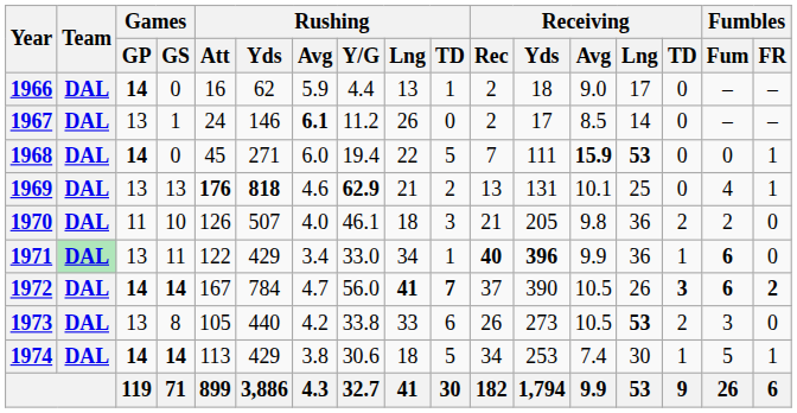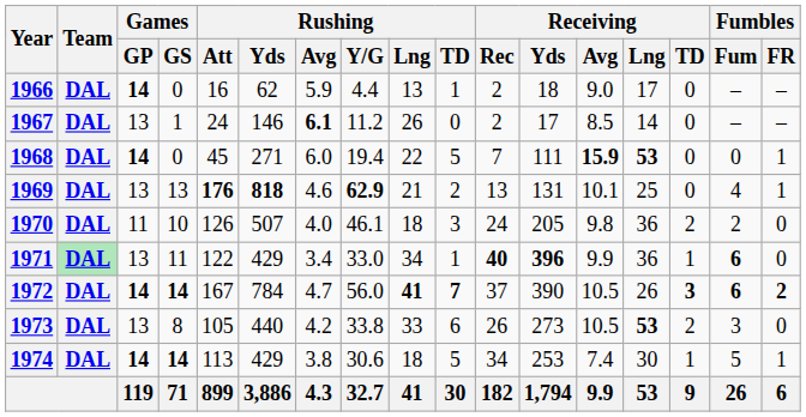 <table class= "wikitable" style="text-align:center;">
 <tr>
 <th rowspan="2">Year</th>
 <th rowspan="2">Team</th>
 <th colspan="2">Games</th>
 <th colspan="6">Rushing</th>
 <th colspan="5">Receiving</th>
 <th colspan="2">Fumbles</th>
 </tr>
 <tr>
 <th>GP</th>
 <th>GS</th>
 <th>Att</th>
 <th>Yds</th>
 <th>Avg</th>
 <th>Y/G</th>
 <th>Lng</th>
 <th>TD</th>
 <th>Rec</th>
 <th>Yds</th>
 <th>Avg</th>
 <th>Lng</th>
 <th>TD</th>
 <th>Fum</th>
 <th>FR</th>
 </tr>
 <tr>
 <th><a href='#'>1966</a></th>
 <th><a href='#'>DAL</a></th>
 <td><strong>14</strong></td>
 <td>0</td>
 <td>16</td>
 <td>62</td>
 <td>5.9</td>
 <td>4.4</td>
 <td>13</td>
 <td>1</td>
 <td>2</td>
 <td>18</td>
 <td>9.0</td>
 <td>17</td>
 <td>0</td>
 <td>–</td>
 <td>–</td>
 </tr>
 <tr>
 <th><a href='#'>1967</a></th>
 <th><a href='#'>DAL</a></th>
 <td>13</td>
 <td>1</td>
 <td>24</td>
 <td>146</td>
 <td><strong>6.1</strong></td>
 <td>11.2</td>
 <td>26</td>
 <td>0</td>
 <td>2</td>
 <td>17</td>
 <td>8.5</td>
 <td>14</td>
 <td>0</td>
 <td>–</td>
 <td>–</td>
 </tr>
 <tr>
 <th><a href='#'>1968</a></th>
 <th><a href='#'>DAL</a></th>
 <td><strong>14</strong></td>
 <td>0</td>
 <td>45</td>
 <td>271</td>
 <td>6.0</td>
 <td>19.4</td>
 <td>22</td>
 <td>5</td>
 <td>7</td>
 <td>111</td>
 <td><strong>15.9</strong></td>
 <td><strong>53</strong></td>
 <td>0</td>
 <td>0</td>
 <td>1</td>
 </tr>
 <tr>
 <th><a href='#'>1969</a></th>
 <th><a href='#'>DAL</a></th>
 <td>13</td>
 <td>13</td>
 <td><strong>176</strong></td>
 <td><strong>818</strong></td>
 <td>4.6</td>
 <td><strong>62.9</strong></td>
 <td>21</td>
 <td>2</td>
 <td>13</td>
 <td>131</td>
 <td>10.1</td>
 <td>25</td>
 <td>0</td>
 <td>4</td>
 <td>1</td>
 </tr>
 <tr>
 <th><a href='#'>1970</a></th>
 <th><a href='#'>DAL</a></th>
 <td>11</td>
 <td>10</td>
 <td>126</td>
 <td>507</td>
 <td>4.0</td>
 <td>46.1</td>
 <td>18</td>
 <td>3</td>
-<td>21</td>
+<td>24</td>
 <td>205</td>
 <td>9.8</td>
 <td>36</td>
 <td>2</td>
 <td>2</td>
 <td>0</td>
 </tr>
 <tr>
 <th><a href='#'>1971</a></th>
 <th style="background:#afe6ba;"><a href='#'>DAL</a></th>
 <td>13</td>
 <td>11</td>
 <td>122</td>
 <td>429</td>
 <td>3.4</td>
 <td>33.0</td>
 <td>34</td>
 <td>1</td>
 <td><strong>40</strong></td>
 <td><strong>396</strong></td>
 <td>9.9</td>
 <td>36</td>
 <td>1</td>
 <td><strong>6</strong></td>
 <td>0</td>
 </tr>
 <tr>
 <th><a href='#'>1972</a></th>
 <th><a href='#'>DAL</a></th>
 <td><strong>14</strong></td>
 <td><strong>14</strong></td>
 <td>167</td>
 <td>784</td>
 <td>4.7</td>
 <td>56.0</td>
 <td><strong>41</strong></td>
 <td><strong>7</strong></td>
 <td>37</td>
 <td>390</td>
 <td>10.5</td>
 <td>26</td>
 <td><strong>3</strong></td>
 <td><strong>6</strong></td>
 <td><strong>2</strong></td>
 </tr>
 <tr>
 <th><a href='#'>1973</a></th>
 <th><a href='#'>DAL</a></th>
 <td>13</td>
 <td>8</td>
 <td>105</td>
 <td>440</td>
 <td>4.2</td>
 <td>33.8</td>
 <td>33</td>
 <td>6</td>
 <td>26</td>
 <td>273</td>
 <td>10.5</td>
 <td><strong>53</strong></td>
 <td>2</td>
 <td>3</td>
 <td>0</td>
 </tr>
 <tr>
 <th><a href='#'>1974</a></th>
 <th><a href='#'>DAL</a></th>
 <td><strong>14</strong></td>
 <td><strong>14</strong></td>
 <td>113</td>
 <td>429</td>
 <td>3.8</td>
 <td>30.6</td>
 <td>18</td>
 <td>5</td>
 <td>34</td>
 <td>253</td>
 <td>7.4</td>
 <td>30</td>
 <td>1</td>
 <td>5</td>
 <td>1</td>
 </tr>
 <tr>
 <th colspan="2"></th>
 <th>119</th>
 <th>71</th>
 <th>899</th>
 <th>3,886</th>
 <th>4.3</th>
 <th>32.7</th>
 <th>41</th>
 <th>30</th>
 <th>182</th>
 <th>1,794</th>
 <th>9.9</th>
 <th>53</th>
 <th>9</th>
 <th>26</th>
 <th>6</th>
 </tr>
 </table>
